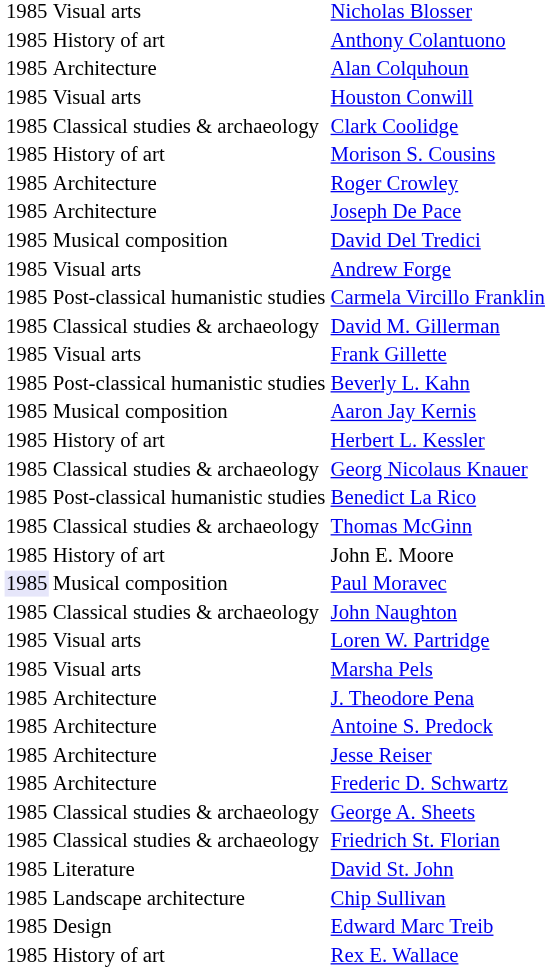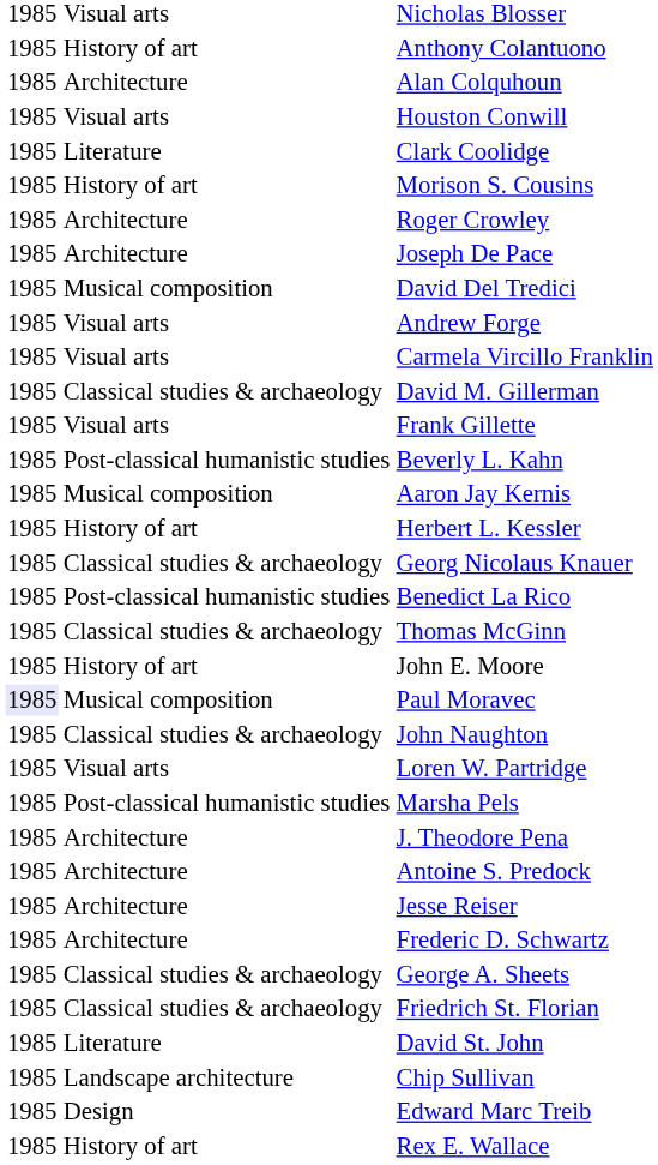 <table>
 <tr>
 <td>1985</td>
 <td>Visual arts</td>
 <td><a href='#'>Nicholas Blosser</a></td>
 </tr>
 <tr>
 <td>1985</td>
 <td>History of art</td>
 <td><a href='#'>Anthony Colantuono</a></td>
 </tr>
 <tr>
 <td>1985</td>
 <td>Architecture</td>
 <td><a href='#'>Alan Colquhoun</a></td>
 </tr>
 <tr>
 <td>1985</td>
 <td>Visual arts</td>
 <td><a href='#'>Houston Conwill</a></td>
 </tr>
 <tr>
 <td>1985</td>
-<td>Classical studies & archaeology</td>
+<td>Literature</td>
 <td><a href='#'>Clark Coolidge</a></td>
 </tr>
 <tr>
 <td>1985</td>
 <td>History of art</td>
 <td><a href='#'>Morison S. Cousins</a></td>
 </tr>
 <tr>
 <td>1985</td>
 <td>Architecture</td>
 <td><a href='#'>Roger Crowley</a></td>
 </tr>
 <tr>
 <td>1985</td>
 <td>Architecture</td>
 <td><a href='#'>Joseph De Pace</a></td>
 </tr>
 <tr>
 <td>1985</td>
 <td>Musical composition</td>
 <td><a href='#'>David Del Tredici</a></td>
 </tr>
 <tr>
 <td>1985</td>
 <td>Visual arts</td>
 <td><a href='#'>Andrew Forge</a></td>
 </tr>
 <tr>
 <td>1985</td>
-<td>Post-classical humanistic studies</td>
+<td>Visual arts</td>
 <td><a href='#'>Carmela Vircillo Franklin</a></td>
 </tr>
 <tr>
 <td>1985</td>
 <td>Classical studies & archaeology</td>
 <td><a href='#'>David M. Gillerman</a></td>
 </tr>
 <tr>
 <td>1985</td>
 <td>Visual arts</td>
 <td><a href='#'>Frank Gillette</a></td>
 </tr>
 <tr>
 <td>1985</td>
 <td>Post-classical humanistic studies</td>
 <td><a href='#'>Beverly L. Kahn</a></td>
 </tr>
 <tr>
 <td>1985</td>
 <td>Musical composition</td>
 <td><a href='#'>Aaron Jay Kernis</a></td>
 </tr>
 <tr>
 <td>1985</td>
 <td>History of art</td>
 <td><a href='#'>Herbert L. Kessler</a></td>
 </tr>
 <tr>
 <td>1985</td>
 <td>Classical studies & archaeology</td>
 <td><a href='#'>Georg Nicolaus Knauer</a></td>
 </tr>
 <tr>
 <td>1985</td>
 <td>Post-classical humanistic studies</td>
 <td><a href='#'>Benedict La Rico</a></td>
 </tr>
 <tr>
 <td>1985</td>
 <td>Classical studies & archaeology</td>
 <td><a href='#'>Thomas McGinn</a></td>
 </tr>
 <tr>
 <td>1985</td>
 <td>History of art</td>
 <td>John E. Moore</td>
 </tr>
 <tr>
 <td style="background: lavender;">1985</td>
 <td>Musical composition</td>
 <td><a href='#'>Paul Moravec</a></td>
 </tr>
 <tr>
 <td>1985</td>
 <td>Classical studies & archaeology</td>
 <td><a href='#'>John Naughton</a></td>
 </tr>
 <tr>
 <td>1985</td>
 <td>Visual arts</td>
 <td><a href='#'>Loren W. Partridge</a></td>
 </tr>
 <tr>
 <td>1985</td>
-<td>Visual arts</td>
+<td>Post-classical humanistic studies</td>
 <td><a href='#'>Marsha Pels</a></td>
 </tr>
 <tr>
 <td>1985</td>
 <td>Architecture</td>
 <td><a href='#'>J. Theodore Pena</a></td>
 </tr>
 <tr>
 <td>1985</td>
 <td>Architecture</td>
 <td><a href='#'>Antoine S. Predock</a></td>
 </tr>
 <tr>
 <td>1985</td>
 <td>Architecture</td>
 <td><a href='#'>Jesse Reiser</a></td>
 </tr>
 <tr>
 <td>1985</td>
 <td>Architecture</td>
 <td><a href='#'>Frederic D. Schwartz</a></td>
 </tr>
 <tr>
 <td>1985</td>
 <td>Classical studies & archaeology</td>
 <td><a href='#'>George A. Sheets</a></td>
 </tr>
 <tr>
 <td>1985</td>
 <td>Classical studies & archaeology</td>
 <td><a href='#'>Friedrich St. Florian</a></td>
 </tr>
 <tr>
 <td>1985</td>
 <td>Literature</td>
 <td><a href='#'>David St. John</a></td>
 </tr>
 <tr>
 <td>1985</td>
 <td>Landscape architecture</td>
 <td><a href='#'>Chip Sullivan</a></td>
 </tr>
 <tr>
 <td>1985</td>
 <td>Design</td>
 <td><a href='#'>Edward Marc Treib</a></td>
 </tr>
 <tr>
 <td>1985</td>
 <td>History of art</td>
 <td><a href='#'>Rex E. Wallace</a></td>
 </tr>
 </table>
